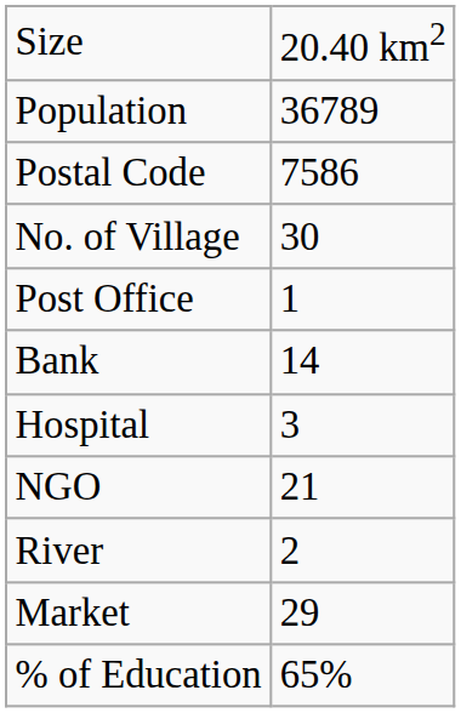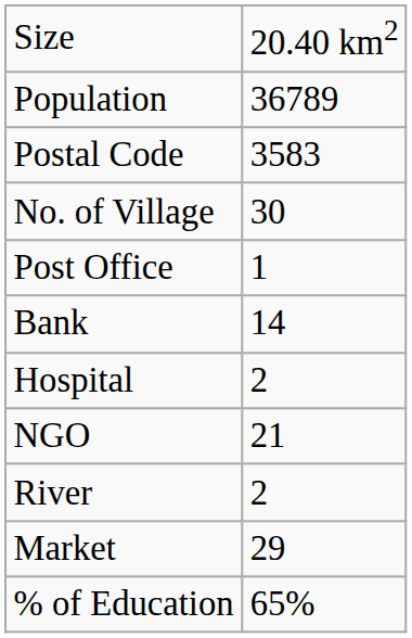 <table class="wikitable">
 <tr>
 <td>Size</td>
 <td>20.40 km<sup>2</sup></td>
 </tr>
 <tr>
 <td>Population</td>
 <td>36789</td>
 </tr>
 <tr>
 <td>Postal Code</td>
-<td>7586</td>
+<td>3583</td>
 </tr>
 <tr>
 <td>No. of Village</td>
 <td>30</td>
 </tr>
 <tr>
 <td>Post Office</td>
 <td>1</td>
 </tr>
 <tr>
 <td>Bank</td>
 <td>14</td>
 </tr>
 <tr>
 <td>Hospital</td>
-<td>3</td>
+<td>2</td>
 </tr>
 <tr>
 <td>NGO</td>
 <td>21</td>
 </tr>
 <tr>
 <td>River</td>
 <td>2</td>
 </tr>
 <tr>
 <td>Market</td>
 <td>29</td>
 </tr>
 <tr>
 <td>% of Education</td>
 <td>65%</td>
 </tr>
 </table>
